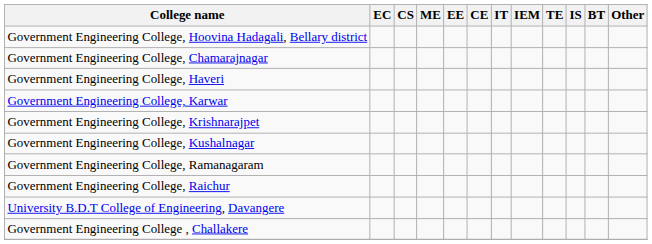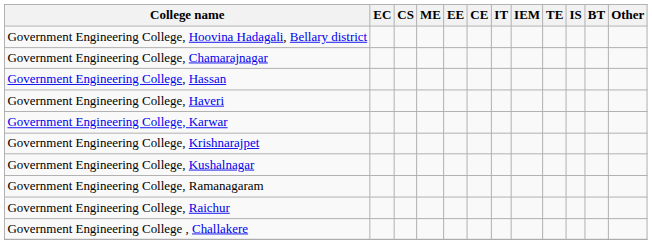 <table class="wikitable sortable" style="font-size: 90%;">
 <tr>
 <th>College name</th>
 <th>EC</th>
 <th>CS</th>
 <th>ME</th>
 <th>EE</th>
 <th>CE</th>
 <th>IT</th>
 <th>IEM</th>
 <th>TE</th>
 <th>IS</th>
 <th>BT</th>
 <th>Other</th>
 </tr>
 <tr>
 <td>Government Engineering College, <a href='#'>Hoovina Hadagali</a>, <a href='#'>Bellary district</a></td>
 <td> </td>
 <td> </td>
 <td></td>
 <td> </td>
 <td> </td>
 <td> </td>
 <td> </td>
 <td> </td>
 <td> </td>
 <td> </td>
 <td> </td>
 </tr>
 <tr>
 <td>Government Engineering College, <a href='#'>Chamarajnagar</a></td>
+<td> </td>
+<td> </td>
+<td></td>
+<td> </td>
+<td> </td>
+<td> </td>
+<td> </td>
+<td> </td>
+<td> </td>
+<td> </td>
+<td> </td>
+</tr>
+<tr>
+<td><a href='#'>Government Engineering College</a>, <a href='#'>Hassan</a></td>
 <td> </td>
 <td> </td>
 <td></td>
 <td> </td>
 <td> </td>
 <td> </td>
 <td> </td>
 <td> </td>
 <td> </td>
 <td> </td>
 <td> </td>
 </tr>
 <tr>
 <td>Government Engineering College, <a href='#'>Haveri</a></td>
 <td> </td>
 <td> </td>
 <td></td>
 <td> </td>
 <td> </td>
 <td> </td>
 <td> </td>
 <td> </td>
 <td> </td>
 <td> </td>
 <td> </td>
 </tr>
 <tr>
 <td><a href='#'>Government Engineering College, Karwar</a></td>
 <td> </td>
 <td> </td>
 <td></td>
 <td> </td>
 <td> </td>
 <td> </td>
 <td> </td>
 <td> </td>
 <td> </td>
 <td> </td>
 <td> </td>
 </tr>
 <tr>
 <td>Government Engineering College, <a href='#'>Krishnarajpet</a></td>
 <td> </td>
 <td> </td>
 <td></td>
 <td> </td>
 <td> </td>
 <td> </td>
 <td> </td>
 <td> </td>
 <td> </td>
 <td> </td>
 <td> </td>
 </tr>
 <tr>
 <td>Government Engineering College, <a href='#'>Kushalnagar</a></td>
 <td> </td>
 <td> </td>
 <td></td>
 <td> </td>
 <td> </td>
 <td> </td>
 <td> </td>
 <td> </td>
 <td> </td>
 <td> </td>
 <td> </td>
 </tr>
 <tr>
 <td>Government Engineering College, Ramanagaram</td>
 <td> </td>
 <td> </td>
 <td></td>
 <td> </td>
 <td> </td>
 <td> </td>
 <td> </td>
 <td> </td>
 <td> </td>
 <td> </td>
 <td> </td>
 </tr>
 <tr>
 <td>Government Engineering College, <a href='#'>Raichur</a></td>
 <td> </td>
 <td> </td>
 <td></td>
 <td> </td>
 <td> </td>
 <td> </td>
 <td> </td>
 <td> </td>
 <td> </td>
 <td> </td>
 <td> </td>
 </tr>
 <tr>
-<td><a href='#'>University B.D.T College of Engineering</a>, <a href='#'>Davangere</a></td>
-<td> </td>
-<td> </td>
-<td></td>
-<td> </td>
-<td> </td>
-<td> </td>
-<td> </td>
-<td> </td>
-<td> </td>
-<td> </td>
-<td> </td>
-</tr>
-<tr>
 <td>Government Engineering College , <a href='#'>Challakere</a></td>
 <td> </td>
 <td> </td>
 <td></td>
 <td> </td>
 <td> </td>
 <td> </td>
 <td> </td>
 <td> </td>
 <td> </td>
 <td> </td>
 <td> </td>
 </tr>
 <tr>
 </tr>
 </table>
